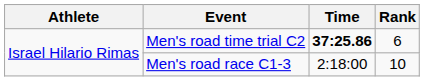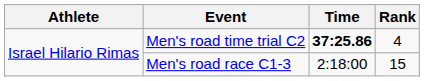 <table class=wikitable style="font-size:90%">
 <tr>
 <th>Athlete</th>
 <th>Event</th>
 <th>Time</th>
 <th>Rank</th>
 </tr>
 <tr align=center>
 <td align=left rowspan= 2><a href='#'>Israel Hilario Rimas</a></td>
 <td align=left><a href='#'>Men's road time trial C2</a></td>
 <td><strong>37:25.86</strong></td>
-<td>6</td>
+<td>4</td>
 </tr>
 <tr align=center>
 <td align=left><a href='#'>Men's road race C1-3</a></td>
 <td>2:18:00</td>
-<td>10</td>
+<td>15</td>
 </tr>
 </table>
